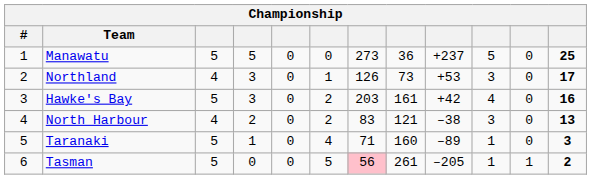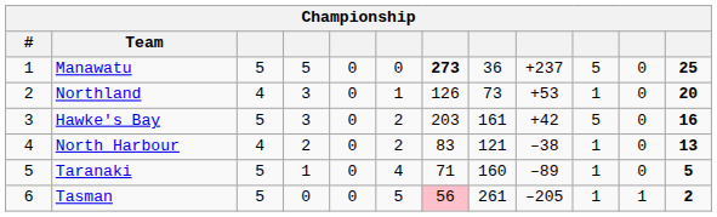 <table class="wikitable" width="550px" style="font-size:95%; text-align: center">
 <tr>
 <th colspan="12">Championship</th>
 </tr>
 <tr>
 <th style="width:5%;">#</th>
 <th style="width:20%;">Team</th>
 <th style="width:5%;"></th>
 <th style="width:5%;"></th>
 <th style="width:5%;"></th>
 <th style="width:5%;"></th>
 <th style="width:5%;"></th>
 <th style="width:5%;"></th>
 <th style="width:5%;"></th>
 <th style="width:5%;"></th>
 <th style="width:5%;"></th>
 <th style="width:5%;"></th>
 </tr>
 <tr>
 <td>1</td>
 <td style="text-align:left;"><a href='#'>Manawatu</a></td>
 <td>5</td>
 <td>5</td>
 <td>0</td>
 <td>0</td>
-<td>273</td>
+<td><strong>273</strong></td>
 <td>36</td>
 <td>+237</td>
 <td>5</td>
 <td>0</td>
 <td><strong>25</strong></td>
 </tr>
 <tr>
 <td>2</td>
 <td style="text-align:left;"><a href='#'>Northland</a></td>
 <td>4</td>
 <td>3</td>
 <td>0</td>
 <td>1</td>
 <td>126</td>
 <td>73</td>
 <td>+53</td>
-<td>3</td>
+<td>1</td>
 <td>0</td>
-<td><strong>17</strong></td>
+<td><strong>20</strong></td>
 </tr>
 <tr>
 <td>3</td>
 <td style="text-align:left;"><a href='#'>Hawke's Bay</a></td>
 <td>5</td>
 <td>3</td>
 <td>0</td>
 <td>2</td>
 <td>203</td>
 <td>161</td>
 <td>+42</td>
-<td>4</td>
+<td>5</td>
 <td>0</td>
 <td><strong>16</strong></td>
 </tr>
 <tr>
 <td>4</td>
 <td style="text-align:left;"><a href='#'>North Harbour</a></td>
 <td>4</td>
 <td>2</td>
 <td>0</td>
 <td>2</td>
 <td>83</td>
 <td>121</td>
 <td>–38</td>
-<td>3</td>
+<td>1</td>
 <td>0</td>
 <td><strong>13</strong></td>
 </tr>
 <tr>
 <td>5</td>
 <td style="text-align:left;"><a href='#'>Taranaki</a></td>
 <td>5</td>
 <td>1</td>
 <td>0</td>
 <td>4</td>
 <td>71</td>
 <td>160</td>
 <td>–89</td>
 <td>1</td>
 <td>0</td>
-<td><strong>3</strong></td>
+<td><strong>5</strong></td>
 </tr>
 <tr>
 <td>6</td>
 <td style="text-align:left;"><a href='#'>Tasman</a></td>
 <td>5</td>
 <td>0</td>
 <td>0</td>
 <td>5</td>
 <td style="background: pink;">56</td>
 <td>261</td>
 <td>–205</td>
 <td>1</td>
 <td>1</td>
 <td><strong>2</strong></td>
 </tr>
 </table>
